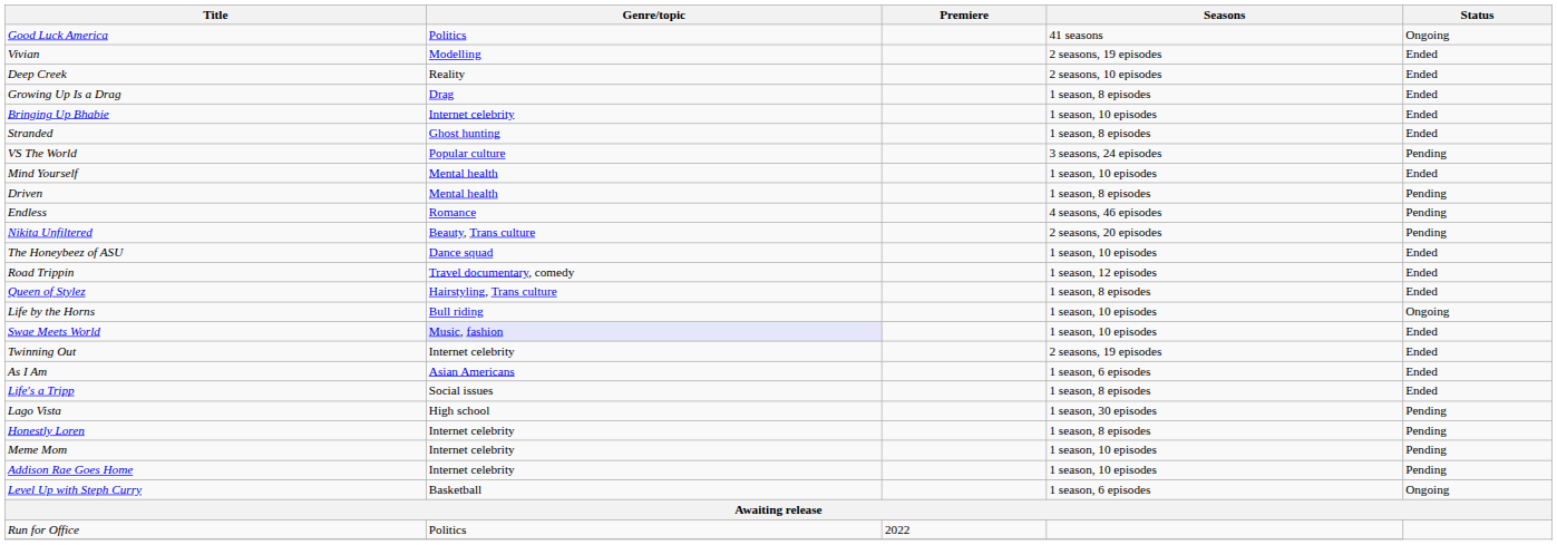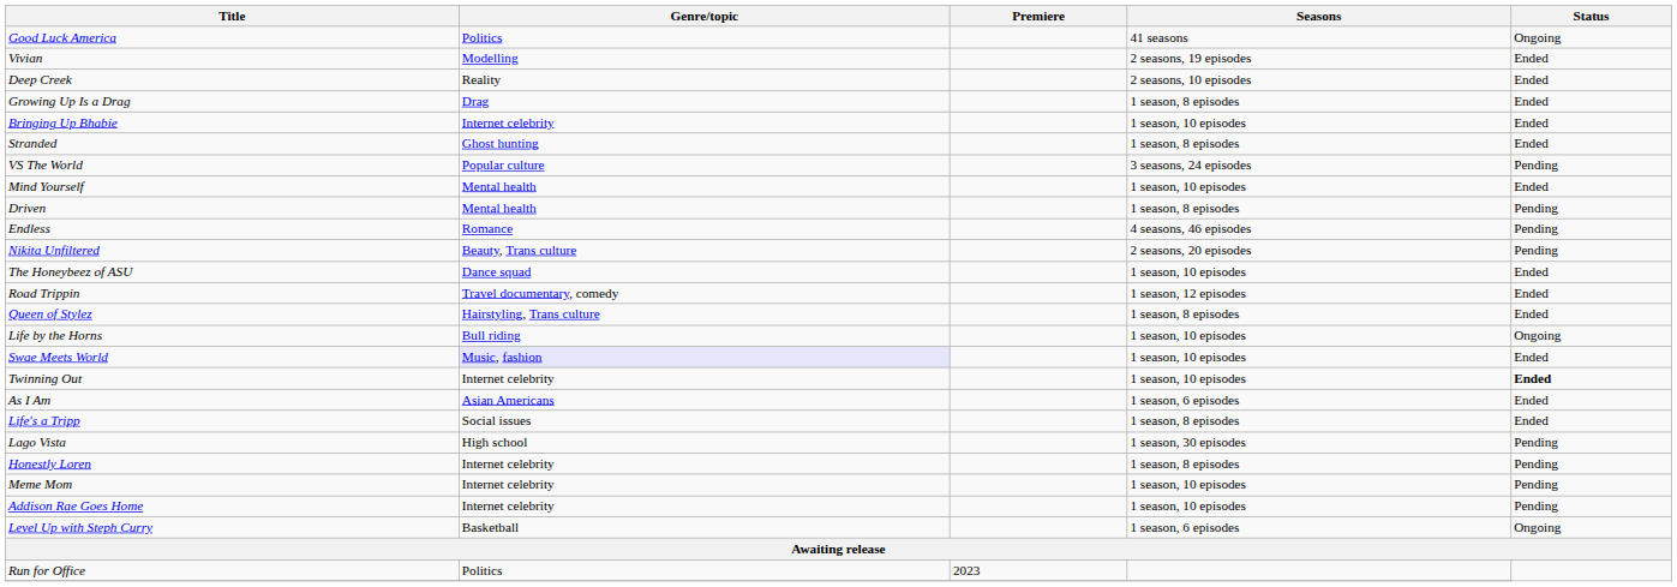 <table class="wikitable sortable" style="width:100%;">
 <tr>
 <th>Title</th>
 <th>Genre/topic</th>
 <th>Premiere</th>
 <th>Seasons</th>
 <th>Status</th>
 </tr>
 <tr>
 <td><em><a href='#'>Good Luck America</a></em></td>
 <td><a href='#'>Politics</a></td>
 <td></td>
 <td>41 seasons</td>
 <td>Ongoing</td>
 </tr>
 <tr>
 <td><em>Vivian</em></td>
 <td><a href='#'>Modelling</a></td>
 <td></td>
 <td>2 seasons, 19 episodes</td>
 <td>Ended</td>
 </tr>
 <tr>
 <td><em>Deep Creek</em></td>
 <td>Reality</td>
 <td></td>
 <td>2 seasons, 10 episodes</td>
 <td>Ended</td>
 </tr>
 <tr>
 <td><em>Growing Up Is a Drag</em></td>
 <td><a href='#'>Drag</a></td>
 <td></td>
 <td>1 season, 8 episodes</td>
 <td>Ended</td>
 </tr>
 <tr>
 <td><em><a href='#'>Bringing Up Bhabie</a></em></td>
 <td><a href='#'>Internet celebrity</a></td>
 <td></td>
 <td>1 season, 10 episodes</td>
 <td>Ended</td>
 </tr>
 <tr>
 <td><em>Stranded</em></td>
 <td><a href='#'>Ghost hunting</a></td>
 <td></td>
 <td>1 season, 8 episodes</td>
 <td>Ended</td>
 </tr>
 <tr>
 <td><em>VS The World</em></td>
 <td><a href='#'>Popular culture</a></td>
 <td></td>
 <td>3 seasons, 24 episodes</td>
 <td>Pending</td>
 </tr>
 <tr>
 <td><em>Mind Yourself</em></td>
 <td><a href='#'>Mental health</a></td>
 <td></td>
 <td>1 season, 10 episodes</td>
 <td>Ended</td>
 </tr>
 <tr>
 <td><em>Driven</em></td>
 <td><a href='#'>Mental health</a></td>
 <td></td>
 <td>1 season, 8 episodes</td>
 <td>Pending</td>
 </tr>
 <tr>
 <td><em>Endless</em></td>
 <td><a href='#'>Romance</a></td>
 <td></td>
 <td>4 seasons, 46 episodes</td>
 <td>Pending</td>
 </tr>
 <tr>
 <td><em><a href='#'>Nikita Unfiltered</a></em></td>
 <td><a href='#'>Beauty</a>, <a href='#'>Trans culture</a></td>
 <td></td>
 <td>2 seasons, 20 episodes</td>
 <td>Pending</td>
 </tr>
 <tr>
 <td><em>The Honeybeez of ASU</em></td>
 <td><a href='#'>Dance squad</a></td>
 <td></td>
 <td>1 season, 10 episodes</td>
 <td>Ended</td>
 </tr>
 <tr>
 <td><em>Road Trippin</em></td>
 <td><a href='#'>Travel documentary</a>, comedy</td>
 <td></td>
 <td>1 season, 12 episodes</td>
 <td>Ended</td>
 </tr>
 <tr>
 <td><em><a href='#'>Queen of Stylez</a></em></td>
 <td><a href='#'>Hairstyling</a>, <a href='#'>Trans culture</a></td>
 <td></td>
 <td>1 season, 8 episodes</td>
 <td>Ended</td>
 </tr>
 <tr>
 <td><em>Life by the Horns</em></td>
 <td><a href='#'>Bull riding</a></td>
 <td></td>
 <td>1 season, 10 episodes</td>
 <td>Ongoing</td>
 </tr>
 <tr>
 <td><em><a href='#'>Swae Meets World</a></em></td>
 <td style="background: lavender;"><a href='#'>Music</a>, <a href='#'>fashion</a></td>
 <td></td>
 <td>1 season, 10 episodes</td>
 <td>Ended</td>
 </tr>
 <tr>
 <td><em>Twinning Out</em></td>
 <td>Internet celebrity</td>
 <td></td>
-<td>2 seasons, 19 episodes</td>
-<td>Ended</td>
+<td>1 season, 10 episodes</td>
+<td><strong>Ended</strong></td>
 </tr>
 <tr>
 <td><em>As I Am</em></td>
 <td><a href='#'>Asian Americans</a></td>
 <td></td>
 <td>1 season, 6 episodes</td>
 <td>Ended</td>
 </tr>
 <tr>
 <td><em><a href='#'>Life's a Tripp</a></em></td>
 <td>Social issues</td>
 <td></td>
 <td>1 season, 8 episodes</td>
 <td>Ended</td>
 </tr>
 <tr>
 <td><em>Lago Vista</em></td>
 <td>High school</td>
 <td></td>
 <td>1 season, 30 episodes</td>
 <td>Pending</td>
 </tr>
 <tr>
 <td><em><a href='#'>Honestly Loren</a></em></td>
 <td>Internet celebrity</td>
 <td></td>
 <td>1 season, 8 episodes</td>
 <td>Pending</td>
 </tr>
 <tr>
 <td><em>Meme Mom</em></td>
 <td>Internet celebrity</td>
 <td></td>
 <td>1 season, 10 episodes</td>
 <td>Pending</td>
 </tr>
 <tr>
 <td><em><a href='#'>Addison Rae Goes Home</a></em></td>
 <td>Internet celebrity</td>
 <td></td>
 <td>1 season, 10 episodes</td>
 <td>Pending</td>
 </tr>
 <tr>
 <td><em><a href='#'>Level Up with Steph Curry</a></em></td>
 <td>Basketball</td>
 <td></td>
 <td>1 season, 6 episodes</td>
 <td>Ongoing</td>
 </tr>
 <tr>
 <th colspan="5">Awaiting release</th>
 </tr>
 <tr>
 <td><em>Run for Office</em></td>
 <td>Politics</td>
-<td>2022</td>
+<td>2023</td>
 <td></td>
 </tr>
 <tr>
 </tr>
 </table>
